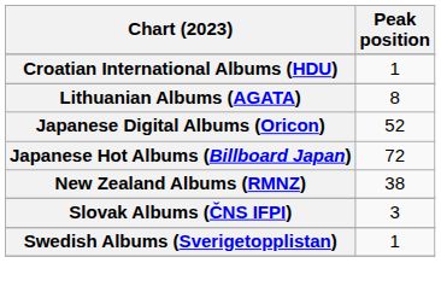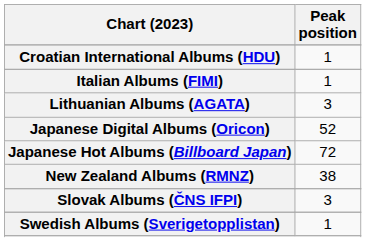 <table class="wikitable sortable plainrowheaders" style="text-align:center">
 <tr>
 <th scope="col">Chart (2023)</th>
 <th scope="col">Peak<br>position</th>
 </tr>
 <tr>
 </tr>
 <tr>
 </tr>
 <tr>
 </tr>
 <tr>
 </tr>
 <tr>
 </tr>
 <tr>
 <th scope="row">Croatian International Albums (<a href='#'>HDU</a>)</th>
 <td>1</td>
 </tr>
 <tr>
 </tr>
 <tr>
 </tr>
 <tr>
 </tr>
 <tr>
 </tr>
 <tr>
 </tr>
 <tr>
 </tr>
 <tr>
 </tr>
 <tr>
 </tr>
 <tr>
 </tr>
 <tr>
+<th scope="row">Italian Albums (<a href='#'>FIMI</a>)</th>
+<td>1</td>
+</tr>
+<tr>
 <th scope="row">Lithuanian Albums (<a href='#'>AGATA</a>)</th>
-<td>8</td>
+<td>3</td>
 </tr>
 <tr>
 <th scope="row">Japanese Digital Albums (<a href='#'>Oricon</a>)</th>
 <td>52</td>
 </tr>
 <tr>
 <th scope="row">Japanese Hot Albums (<em><a href='#'>Billboard Japan</a></em>)</th>
 <td>72</td>
 </tr>
 <tr>
 <th scope="row">New Zealand Albums (<a href='#'>RMNZ</a>)</th>
 <td>38</td>
 </tr>
 <tr>
 </tr>
 <tr>
 </tr>
 <tr>
 </tr>
 <tr>
 </tr>
 <tr>
 <th scope="row">Slovak Albums (<a href='#'>ČNS IFPI</a>)</th>
 <td>3</td>
 </tr>
 <tr>
 </tr>
 <tr>
 <th scope="row">Swedish Albums (<a href='#'>Sverigetopplistan</a>)</th>
 <td>1</td>
 </tr>
 <tr>
 </tr>
 <tr>
 </tr>
 <tr>
 </tr>
 <tr>
 </tr>
 <tr>
 </tr>
 </table>
